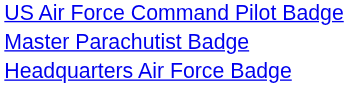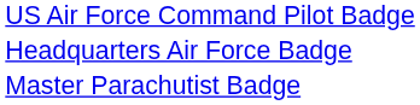 <table>
 <tr>
 <td></td>
 <td><a href='#'>US Air Force Command Pilot Badge</a></td>
 </tr>
 <tr>
 <td></td>
-<td><a href='#'>Master Parachutist Badge</a></td>
+<td><a href='#'>Headquarters Air Force Badge</a></td>
 </tr>
 <tr>
 <td></td>
-<td><a href='#'>Headquarters Air Force Badge</a></td>
+<td><a href='#'>Master Parachutist Badge</a></td>
 </tr>
 </table>
